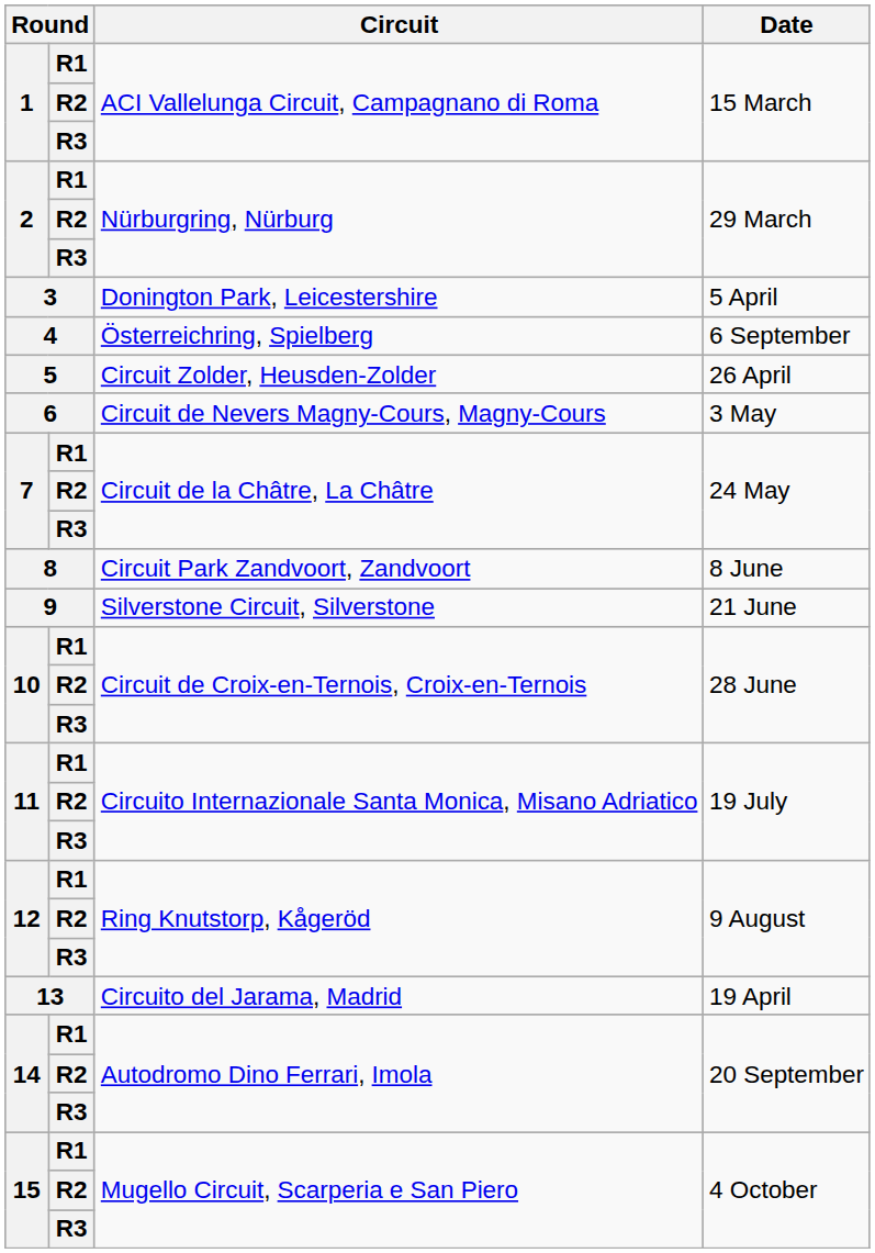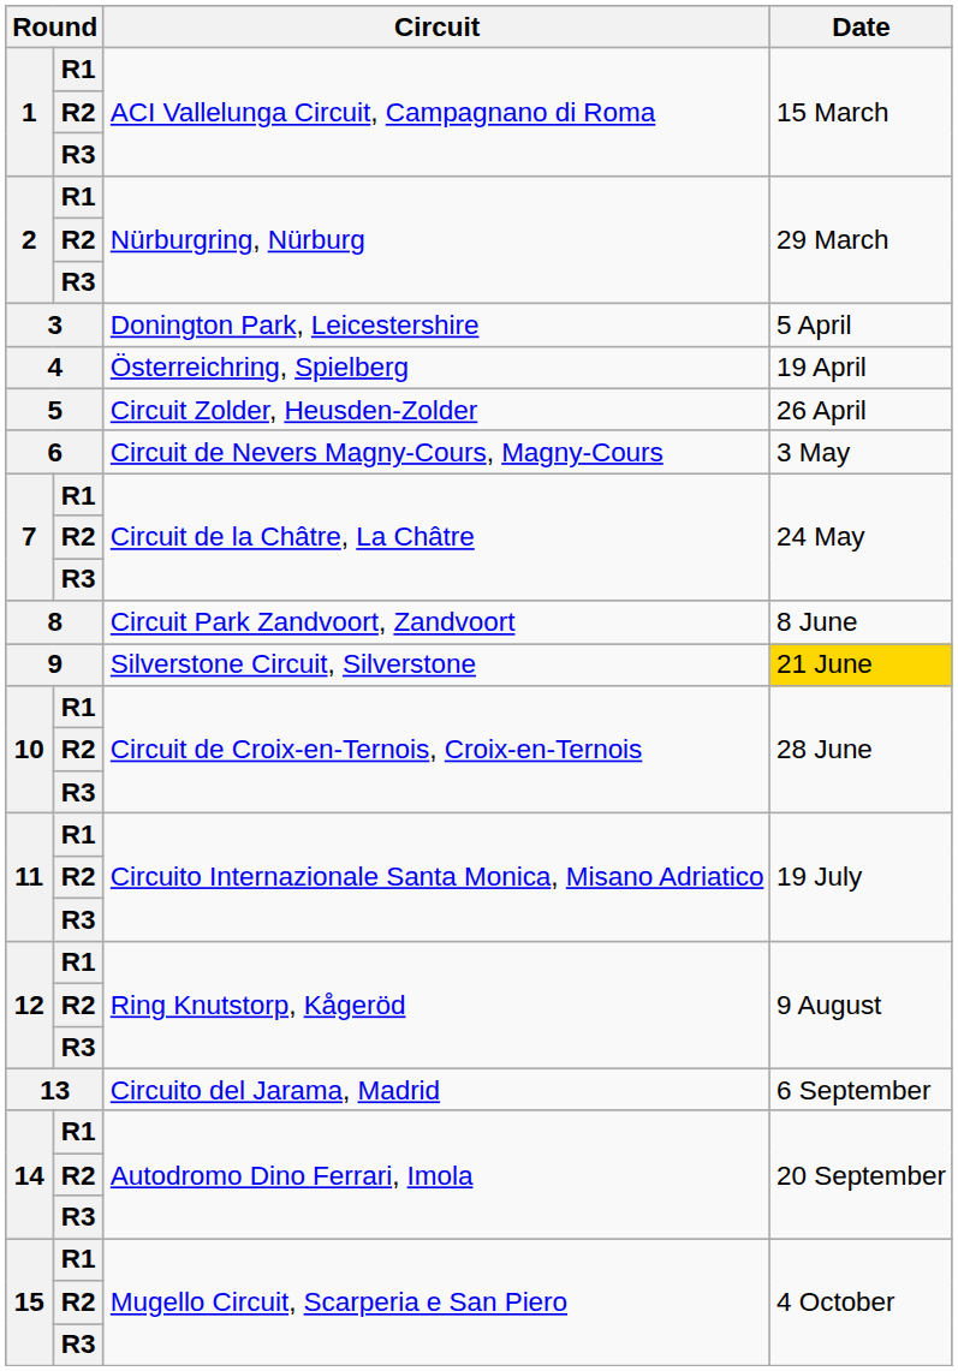 <table class="wikitable" style="font-size: 85%;">
 <tr>
 <th colspan="2">Round</th>
 <th>Circuit</th>
 <th>Date</th>
 </tr>
 <tr>
 <th rowspan="3">1</th>
 <th>R1</th>
 <td rowspan="3"> <a href='#'>ACI Vallelunga Circuit</a>, <a href='#'>Campagnano di Roma</a></td>
 <td rowspan="3">15 March</td>
 </tr>
 <tr>
 <th>R2</th>
 </tr>
 <tr>
 <th>R3</th>
 </tr>
 <tr>
 <th rowspan="3">2</th>
 <th>R1</th>
 <td rowspan="3"> <a href='#'>Nürburgring</a>, <a href='#'>Nürburg</a></td>
 <td rowspan="3">29 March</td>
 </tr>
 <tr>
 <th>R2</th>
 </tr>
 <tr>
 <th>R3</th>
 </tr>
 <tr>
 <th colspan="2">3</th>
 <td> <a href='#'>Donington Park</a>, <a href='#'>Leicestershire</a></td>
 <td>5 April</td>
 </tr>
 <tr>
 <th colspan="2">4</th>
 <td> <a href='#'>Österreichring</a>, <a href='#'>Spielberg</a></td>
-<td>6 September</td>
+<td>19 April</td>
 </tr>
 <tr>
 <th colspan="2">5</th>
 <td> <a href='#'>Circuit Zolder</a>, <a href='#'>Heusden-Zolder</a></td>
 <td>26 April</td>
 </tr>
 <tr>
 <th colspan="2">6</th>
 <td> <a href='#'>Circuit de Nevers Magny-Cours</a>, <a href='#'>Magny-Cours</a></td>
 <td>3 May</td>
 </tr>
 <tr>
 <th rowspan="3">7</th>
 <th>R1</th>
 <td rowspan="3"> <a href='#'>Circuit de la Châtre</a>, <a href='#'>La Châtre</a></td>
 <td rowspan="3">24 May</td>
 </tr>
 <tr>
 <th>R2</th>
 </tr>
 <tr>
 <th>R3</th>
 </tr>
 <tr>
 <th colspan="2">8</th>
 <td> <a href='#'>Circuit Park Zandvoort</a>, <a href='#'>Zandvoort</a></td>
 <td>8 June</td>
 </tr>
 <tr>
 <th colspan="2">9</th>
 <td> <a href='#'>Silverstone Circuit</a>, <a href='#'>Silverstone</a></td>
-<td>21 June</td>
+<td style="background: gold;">21 June</td>
 </tr>
 <tr>
 <th rowspan="3">10</th>
 <th>R1</th>
 <td rowspan="3"> <a href='#'>Circuit de Croix-en-Ternois</a>, <a href='#'>Croix-en-Ternois</a></td>
 <td rowspan="3">28 June</td>
 </tr>
 <tr>
 <th>R2</th>
 </tr>
 <tr>
 <th>R3</th>
 </tr>
 <tr>
 <th rowspan="3">11</th>
 <th>R1</th>
 <td rowspan="3"> <a href='#'>Circuito Internazionale Santa Monica</a>, <a href='#'>Misano Adriatico</a></td>
 <td rowspan="3">19 July</td>
 </tr>
 <tr>
 <th>R2</th>
 </tr>
 <tr>
 <th>R3</th>
 </tr>
 <tr>
 <th rowspan="3">12</th>
 <th>R1</th>
 <td rowspan="3"> <a href='#'>Ring Knutstorp</a>, <a href='#'>Kågeröd</a></td>
 <td rowspan="3">9 August</td>
 </tr>
 <tr>
 <th>R2</th>
 </tr>
 <tr>
 <th>R3</th>
 </tr>
 <tr>
 <th colspan="2">13</th>
 <td> <a href='#'>Circuito del Jarama</a>, <a href='#'>Madrid</a></td>
-<td>19 April</td>
+<td>6 September</td>
 </tr>
 <tr>
 <th rowspan="3">14</th>
 <th>R1</th>
 <td rowspan="3"> <a href='#'>Autodromo Dino Ferrari</a>, <a href='#'>Imola</a></td>
 <td rowspan="3">20 September</td>
 </tr>
 <tr>
 <th>R2</th>
 </tr>
 <tr>
 <th>R3</th>
 </tr>
 <tr>
 <th rowspan="3">15</th>
 <th>R1</th>
 <td rowspan="3"> <a href='#'>Mugello Circuit</a>, <a href='#'>Scarperia e San Piero</a></td>
 <td rowspan="3">4 October</td>
 </tr>
 <tr>
 <th>R2</th>
 </tr>
 <tr>
 <th>R3</th>
 </tr>
 <tr>
 </tr>
 </table>
